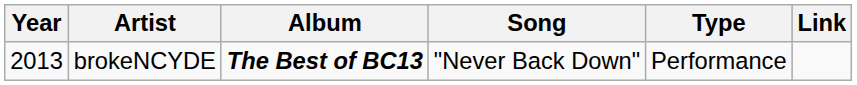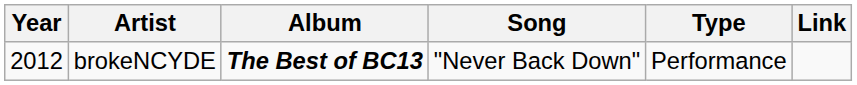 <table class="wikitable">
 <tr>
 <th>Year</th>
 <th>Artist</th>
 <th>Album</th>
 <th>Song</th>
 <th>Type</th>
 <th>Link</th>
 </tr>
 <tr>
-<td>2013</td>
+<td>2012</td>
 <td>brokeNCYDE</td>
 <td><strong><em>The Best of BC13</em></strong></td>
 <td>"Never Back Down"</td>
 <td>Performance</td>
 <td></td>
 </tr>
 </table>
